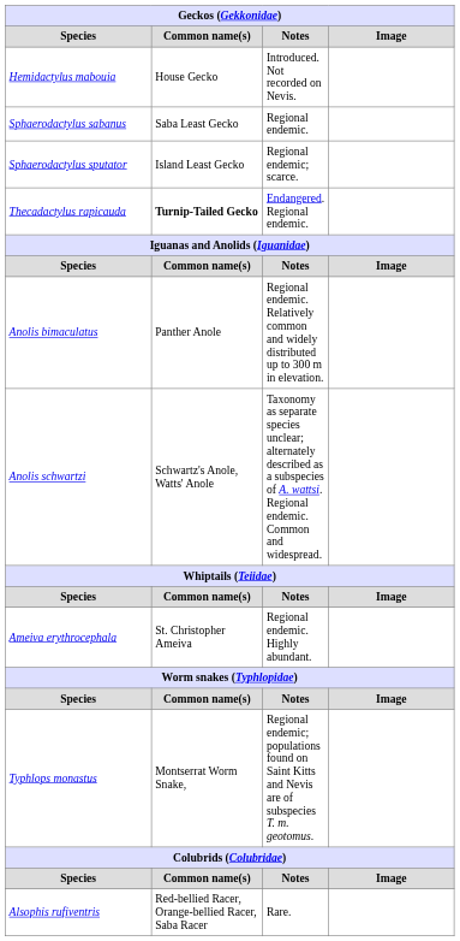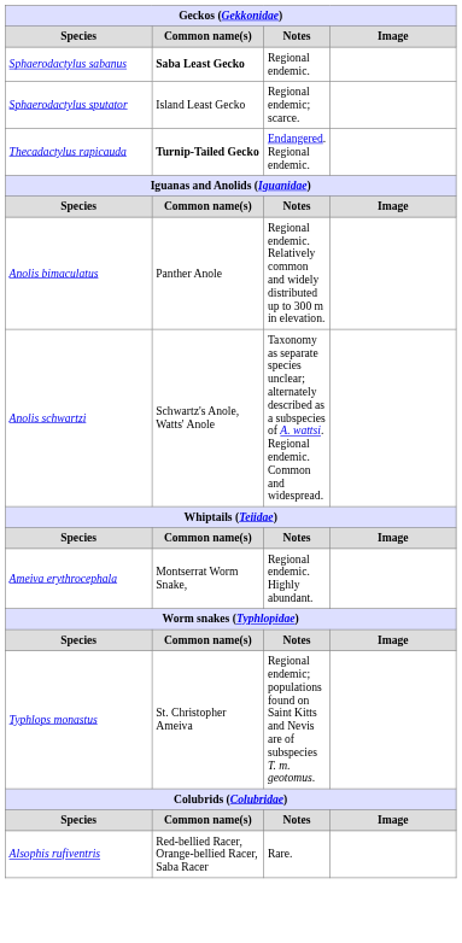 <table border=1 style="border-collapse:collapse;" cellpadding=5 width=100%>
 <tr>
 <th colspan=4 bgcolor=#DDDFFF>Geckos (<em><a href='#'>Gekkonidae</a></em>)</th>
 </tr>
 <tr bgcolor=#DDDDDD align=center>
 <th width=200px>Species</th>
 <th width=150px>Common name(s)</th>
 <th>Notes</th>
 <th width=175px>Image</th>
 </tr>
 <tr>
-<td><em><a href='#'>Hemidactylus mabouia</a></em></td>
-<td>House Gecko</td>
-<td>Introduced.  Not recorded on Nevis.</td>
-<td></td>
-</tr>
-<tr>
 <td><em><a href='#'>Sphaerodactylus sabanus</a></em></td>
-<td>Saba Least Gecko</td>
+<td><strong>Saba Least Gecko</strong></td>
 <td>Regional endemic.</td>
 <td></td>
 </tr>
 <tr>
 <td><em><a href='#'>Sphaerodactylus sputator</a></em></td>
 <td>Island Least Gecko</td>
 <td>Regional endemic; scarce.</td>
 <td></td>
 </tr>
 <tr>
 <td><em><a href='#'>Thecadactylus rapicauda</a></em></td>
 <td><strong>Turnip-Tailed Gecko</strong></td>
 <td><a href='#'>Endangered</a>.  Regional endemic.</td>
 <td></td>
 </tr>
 <tr>
 <th colspan=4 bgcolor=#DDDFFF>Iguanas and Anolids (<em><a href='#'>Iguanidae</a></em>)</th>
 </tr>
 <tr bgcolor=#DDDDDD align=center>
 <th width=200px>Species</th>
 <th width=150px>Common name(s)</th>
 <th>Notes</th>
 <th width=175px>Image</th>
 </tr>
 <tr>
 <td><em><a href='#'>Anolis bimaculatus</a></em></td>
 <td>Panther Anole</td>
 <td>Regional endemic. Relatively common and widely distributed up to 300 m in elevation.</td>
 <td></td>
 </tr>
 <tr>
 <td><em><a href='#'>Anolis schwartzi</a></em></td>
 <td>Schwartz's Anole, Watts' Anole</td>
 <td>Taxonomy as separate species unclear; alternately described as a subspecies of <em><a href='#'>A. wattsi</a></em>.  Regional endemic. Common and widespread.</td>
 <td></td>
 </tr>
 <tr>
 <th colspan=4 bgcolor=#DDDFFF>Whiptails (<em><a href='#'>Teiidae</a></em>)</th>
 </tr>
 <tr bgcolor=#DDDDDD align=center>
 <th width=200px>Species</th>
 <th width=150px>Common name(s)</th>
 <th>Notes</th>
 <th width=175px>Image</th>
 </tr>
 <tr>
 <td><em><a href='#'>Ameiva erythrocephala</a></em></td>
-<td>St. Christopher Ameiva</td>
+<td>Montserrat Worm Snake,</td>
 <td>Regional endemic. Highly abundant.</td>
 <td></td>
 </tr>
 <tr>
 <th colspan=4 bgcolor=#DDDFFF>Worm snakes (<em><a href='#'>Typhlopidae</a></em>)</th>
 </tr>
 <tr bgcolor=#DDDDDD align=center>
 <th width=200px>Species</th>
 <th width=150px>Common name(s)</th>
 <th>Notes</th>
 <th width=175px>Image</th>
 </tr>
 <tr>
 <td><em><a href='#'>Typhlops monastus</a></em></td>
-<td>Montserrat Worm Snake,</td>
+<td>St. Christopher Ameiva</td>
 <td>Regional endemic; populations found on Saint Kitts and Nevis are of subspecies <em>T. m. geotomus</em>.</td>
 <td></td>
 </tr>
 <tr>
 <th colspan=4 bgcolor=#DDDFFF>Colubrids (<em><a href='#'>Colubridae</a></em>)</th>
 </tr>
 <tr bgcolor=#DDDDDD align=center>
 <th width=200px>Species</th>
 <th width=150px>Common name(s)</th>
 <th>Notes</th>
 <th width=175px>Image</th>
 </tr>
 <tr>
 <td><em><a href='#'>Alsophis rufiventris</a></em></td>
 <td>Red-bellied Racer, Orange-bellied Racer, Saba Racer</td>
 <td>Rare.</td>
 <td></td>
 </tr>
 </table>
